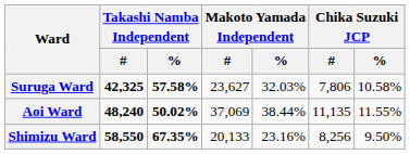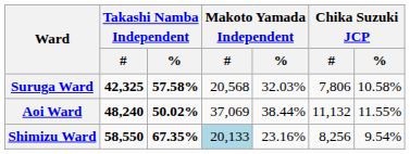 <table class="wikitable sortable" style="text-align:right;font-size:90%;line-height:1.3">
 <tr>
 <th rowspan="2">Ward</th>
 <th colspan="2"><a href='#'>Takashi Namba</a><br><a href='#'>Independent</a></th>
 <th colspan="2">Makoto Yamada<br><a href='#'>Independent</a></th>
 <th colspan="2">Chika Suzuki<br><a href='#'>JCP</a></th>
 </tr>
 <tr>
 <th data-sort-type="number">#</th>
 <th data-sort-type="number">%</th>
 <th data-sort-type="number">#</th>
 <th data-sort-type="number">%</th>
 <th data-sort-type="number">#</th>
 <th data-sort-type="number">%</th>
 </tr>
 <tr>
 <th><a href='#'>Suruga Ward</a></th>
 <td><strong>42,325</strong></td>
 <td><strong>57.58%</strong></td>
-<td>23,627</td>
+<td>20,568</td>
 <td>32.03%</td>
 <td>7,806</td>
 <td>10.58%</td>
 </tr>
 <tr>
 <th><a href='#'>Aoi Ward</a></th>
 <td><strong>48,240</strong></td>
 <td><strong>50.02%</strong></td>
 <td>37,069</td>
 <td>38.44%</td>
-<td>11,135</td>
+<td>11,132</td>
 <td>11.55%</td>
 </tr>
 <tr>
 <th><a href='#'>Shimizu Ward</a></th>
 <td><strong>58,550</strong></td>
 <td><strong>67.35%</strong></td>
-<td>20,133</td>
+<td style="background: lightblue;">20,133</td>
 <td>23.16%</td>
 <td>8,256</td>
-<td>9.50%</td>
+<td>9.54%</td>
 </tr>
 </table>
